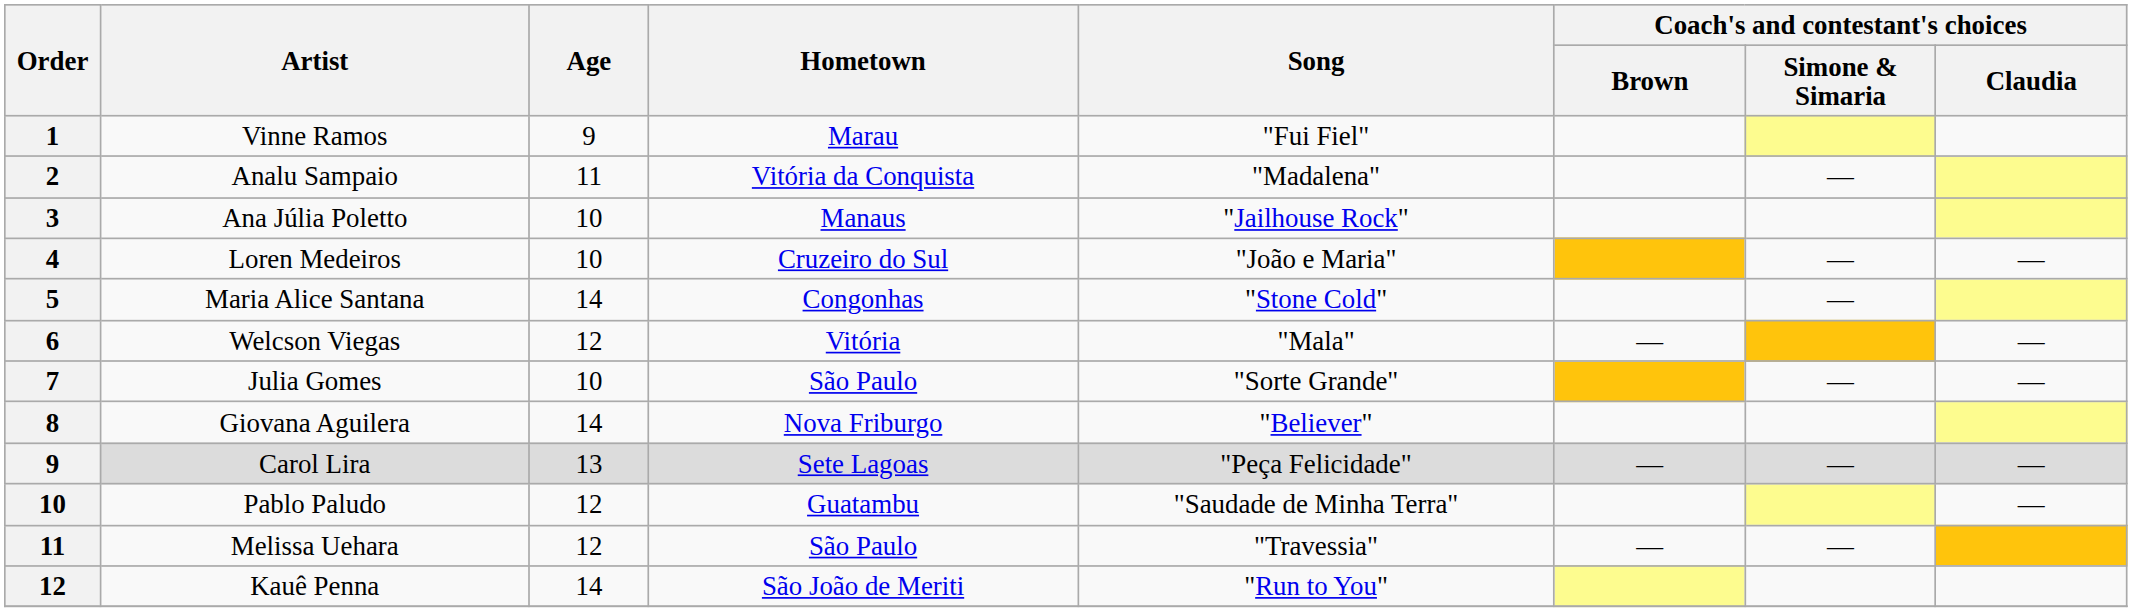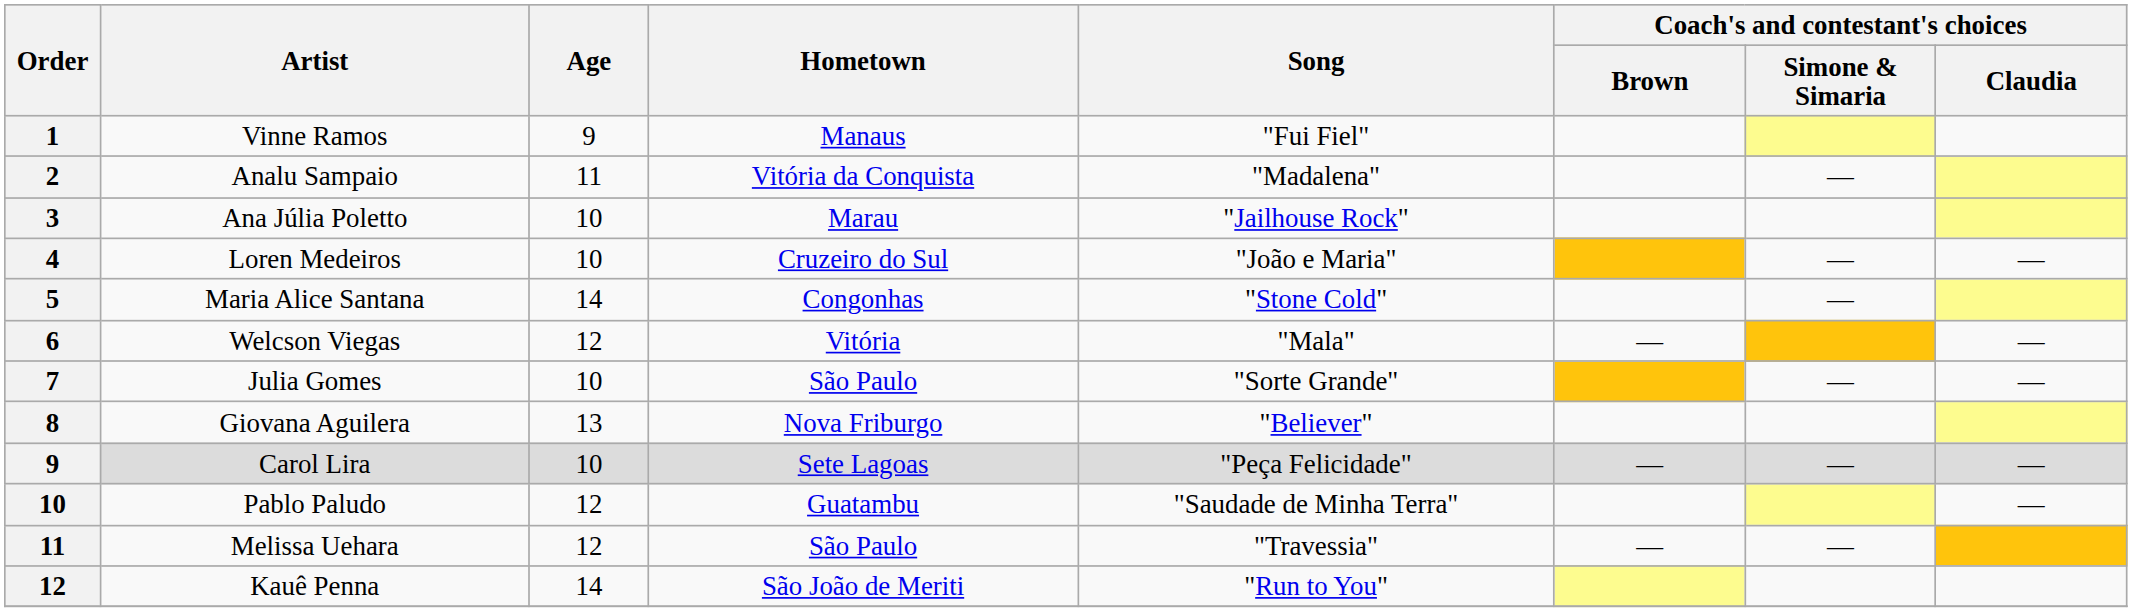 <table class="wikitable" style="text-align:center; line-height:17px; width:100%;">
 <tr>
 <th scope="col" rowspan=2 width="04%">Order</th>
 <th scope="col" rowspan=2 width="18%">Artist</th>
 <th scope="col" rowspan=2 width="05%">Age</th>
 <th scope="col" rowspan=2 width="18%">Hometown</th>
 <th scope="col" rowspan=2 width="20%">Song</th>
 <th scope="col" colspan=3 width="24%">Coach's and contestant's choices</th>
 </tr>
 <tr>
 <th width="08%">Brown</th>
 <th width="08%">Simone & Simaria</th>
 <th width="08%">Claudia</th>
 </tr>
 <tr>
 <th>1</th>
 <td>Vinne Ramos</td>
 <td>9</td>
-<td><a href='#'>Marau</a></td>
+<td><a href='#'>Manaus</a></td>
 <td>"Fui Fiel"</td>
 <td><strong></strong></td>
 <td bgcolor=FDFC8F><strong></strong></td>
 <td><strong></strong></td>
 </tr>
 <tr>
 <th>2</th>
 <td>Analu Sampaio</td>
 <td>11</td>
 <td><a href='#'>Vitória da Conquista</a></td>
 <td>"Madalena"</td>
 <td><strong></strong></td>
 <td>—</td>
 <td bgcolor=FDFC8F><strong></strong></td>
 </tr>
 <tr>
 <th>3</th>
 <td>Ana Júlia Poletto</td>
 <td>10</td>
-<td><a href='#'>Manaus</a></td>
+<td><a href='#'>Marau</a></td>
 <td>"<a href='#'>Jailhouse Rock</a>"</td>
 <td><strong></strong></td>
 <td><strong></strong></td>
 <td bgcolor=FDFC8F><strong></strong></td>
 </tr>
 <tr>
 <th>4</th>
 <td>Loren Medeiros</td>
 <td>10</td>
 <td><a href='#'>Cruzeiro do Sul</a></td>
 <td>"João e Maria"</td>
 <td bgcolor=FFC40C><strong></strong></td>
 <td>—</td>
 <td>—</td>
 </tr>
 <tr>
 <th>5</th>
 <td>Maria Alice Santana</td>
 <td>14</td>
 <td><a href='#'>Congonhas</a></td>
 <td>"<a href='#'>Stone Cold</a>"</td>
 <td><strong></strong></td>
 <td>—</td>
 <td bgcolor=FDFC8F><strong></strong></td>
 </tr>
 <tr>
 <th>6</th>
 <td>Welcson Viegas</td>
 <td>12</td>
 <td><a href='#'>Vitória</a></td>
 <td>"Mala"</td>
 <td>—</td>
 <td bgcolor=FFC40C><strong></strong></td>
 <td>—</td>
 </tr>
 <tr>
 <th>7</th>
 <td>Julia Gomes</td>
 <td>10</td>
 <td><a href='#'>São Paulo</a></td>
 <td>"Sorte Grande"</td>
 <td bgcolor=FFC40C><strong></strong></td>
 <td>—</td>
 <td>—</td>
 </tr>
 <tr>
 <th>8</th>
 <td>Giovana Aguilera</td>
-<td>14</td>
+<td>13</td>
 <td><a href='#'>Nova Friburgo</a></td>
 <td>"<a href='#'>Believer</a>"</td>
 <td><strong></strong></td>
 <td><strong></strong></td>
 <td bgcolor=FDFC8F><strong></strong></td>
 </tr>
 <tr bgcolor=DCDCDC>
 <th>9</th>
 <td>Carol Lira</td>
-<td>13</td>
+<td>10</td>
 <td><a href='#'>Sete Lagoas</a></td>
 <td>"Peça Felicidade"</td>
 <td>—</td>
 <td>—</td>
 <td>—</td>
 </tr>
 <tr>
 <th>10</th>
 <td>Pablo Paludo</td>
 <td>12</td>
 <td><a href='#'>Guatambu</a></td>
 <td>"Saudade de Minha Terra"</td>
 <td><strong></strong></td>
 <td bgcolor=FDFC8F><strong></strong></td>
 <td>—</td>
 </tr>
 <tr>
 <th>11</th>
 <td>Melissa Uehara</td>
 <td>12</td>
 <td><a href='#'>São Paulo</a></td>
 <td>"Travessia"</td>
 <td>—</td>
 <td>—</td>
 <td bgcolor=FFC40C><strong></strong></td>
 </tr>
 <tr>
 <th>12</th>
 <td>Kauê Penna</td>
 <td>14</td>
 <td><a href='#'>São João de Meriti</a></td>
 <td>"<a href='#'>Run to You</a>"</td>
 <td bgcolor=FDFC8F><strong></strong></td>
 <td><strong></strong></td>
 <td><strong></strong></td>
 </tr>
 <tr>
 </tr>
 </table>
